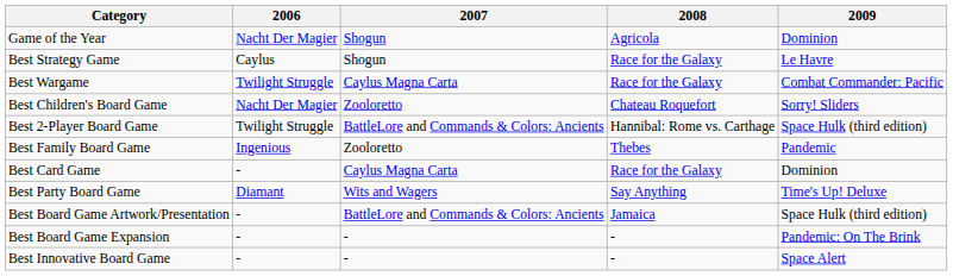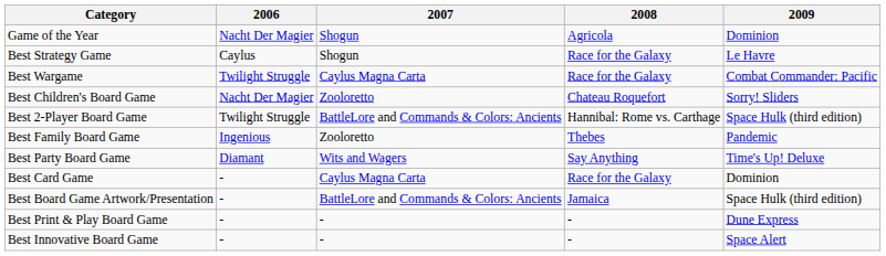 <table class="wikitable">
 <tr>
 <th>Category</th>
 <th>2006</th>
 <th>2007</th>
 <th>2008</th>
 <th>2009</th>
 </tr>
 <tr>
 <td>Game of the Year</td>
 <td><a href='#'>Nacht Der Magier</a></td>
 <td><a href='#'>Shogun</a></td>
 <td><a href='#'>Agricola</a></td>
 <td><a href='#'>Dominion</a></td>
 </tr>
 <tr>
 <td>Best Strategy Game</td>
 <td>Caylus</td>
 <td>Shogun</td>
 <td><a href='#'>Race for the Galaxy</a></td>
 <td><a href='#'>Le Havre</a></td>
 </tr>
 <tr>
 <td>Best Wargame</td>
 <td><a href='#'>Twilight Struggle</a></td>
 <td><a href='#'>Caylus Magna Carta</a></td>
 <td><a href='#'>Race for the Galaxy</a></td>
 <td><a href='#'>Combat Commander: Pacific</a></td>
 </tr>
 <tr>
 <td>Best Children's Board Game</td>
 <td><a href='#'>Nacht Der Magier</a></td>
 <td><a href='#'>Zooloretto</a></td>
 <td><a href='#'>Chateau Roquefort</a></td>
 <td><a href='#'>Sorry! Sliders</a></td>
 </tr>
 <tr>
 <td>Best 2-Player Board Game</td>
 <td>Twilight Struggle</td>
 <td><a href='#'>BattleLore</a> and <a href='#'>Commands & Colors: Ancients</a></td>
 <td>Hannibal: Rome vs. Carthage</td>
 <td><a href='#'>Space Hulk</a> (third edition)</td>
 </tr>
 <tr>
 <td>Best Family Board Game</td>
 <td><a href='#'>Ingenious</a></td>
 <td>Zooloretto</td>
 <td><a href='#'>Thebes</a></td>
 <td><a href='#'>Pandemic</a></td>
 </tr>
 <tr>
+<td>Best Party Board Game</td>
+<td><a href='#'>Diamant</a></td>
+<td><a href='#'>Wits and Wagers</a></td>
+<td><a href='#'>Say Anything</a></td>
+<td><a href='#'>Time's Up! Deluxe</a></td>
+</tr>
+<tr>
 <td>Best Card Game</td>
 <td>-</td>
 <td><a href='#'>Caylus Magna Carta</a></td>
 <td><a href='#'>Race for the Galaxy</a></td>
 <td>Dominion</td>
-</tr>
-<tr>
-<td>Best Party Board Game</td>
-<td><a href='#'>Diamant</a></td>
-<td><a href='#'>Wits and Wagers</a></td>
-<td><a href='#'>Say Anything</a></td>
-<td><a href='#'>Time's Up! Deluxe</a></td>
 </tr>
 <tr>
 <td>Best Board Game Artwork/Presentation</td>
 <td>-</td>
 <td><a href='#'>BattleLore</a> and <a href='#'>Commands & Colors: Ancients</a></td>
 <td><a href='#'>Jamaica</a></td>
 <td>Space Hulk  (third edition)</td>
 </tr>
 <tr>
-<td>Best Board Game Expansion</td>
+<td>Best Print & Play Board Game</td>
 <td>-</td>
 <td>-</td>
 <td>-</td>
-<td><a href='#'>Pandemic: On The Brink</a></td>
+<td><a href='#'>Dune Express</a></td>
 </tr>
 <tr>
 <td>Best Innovative Board Game</td>
 <td>-</td>
 <td>-</td>
 <td>-</td>
 <td><a href='#'>Space Alert</a></td>
 </tr>
 </table>
